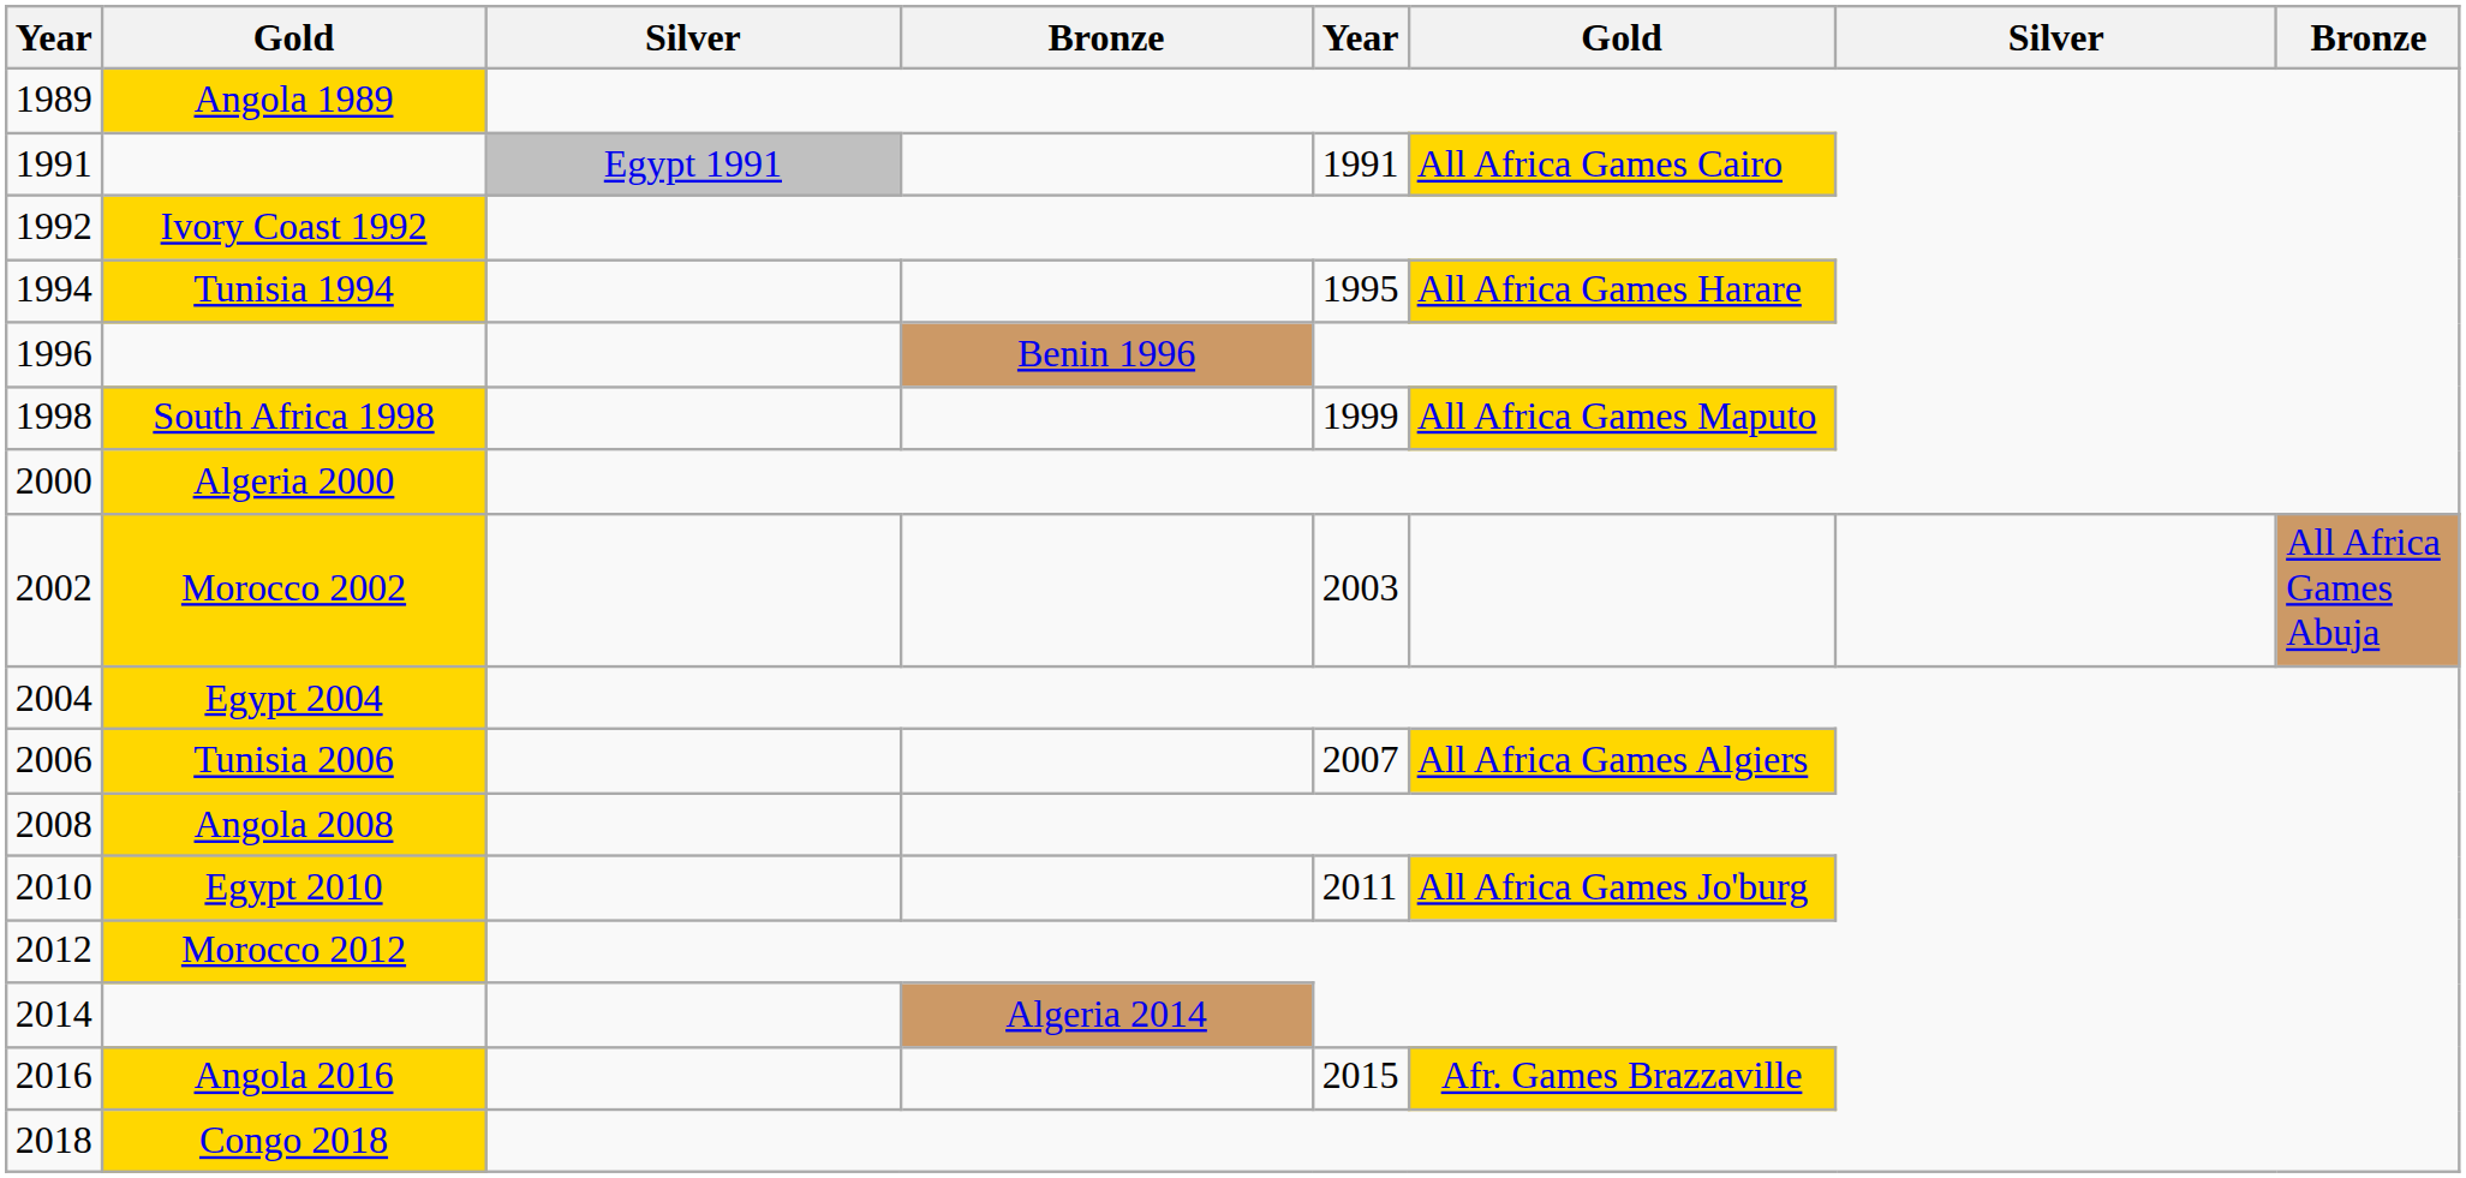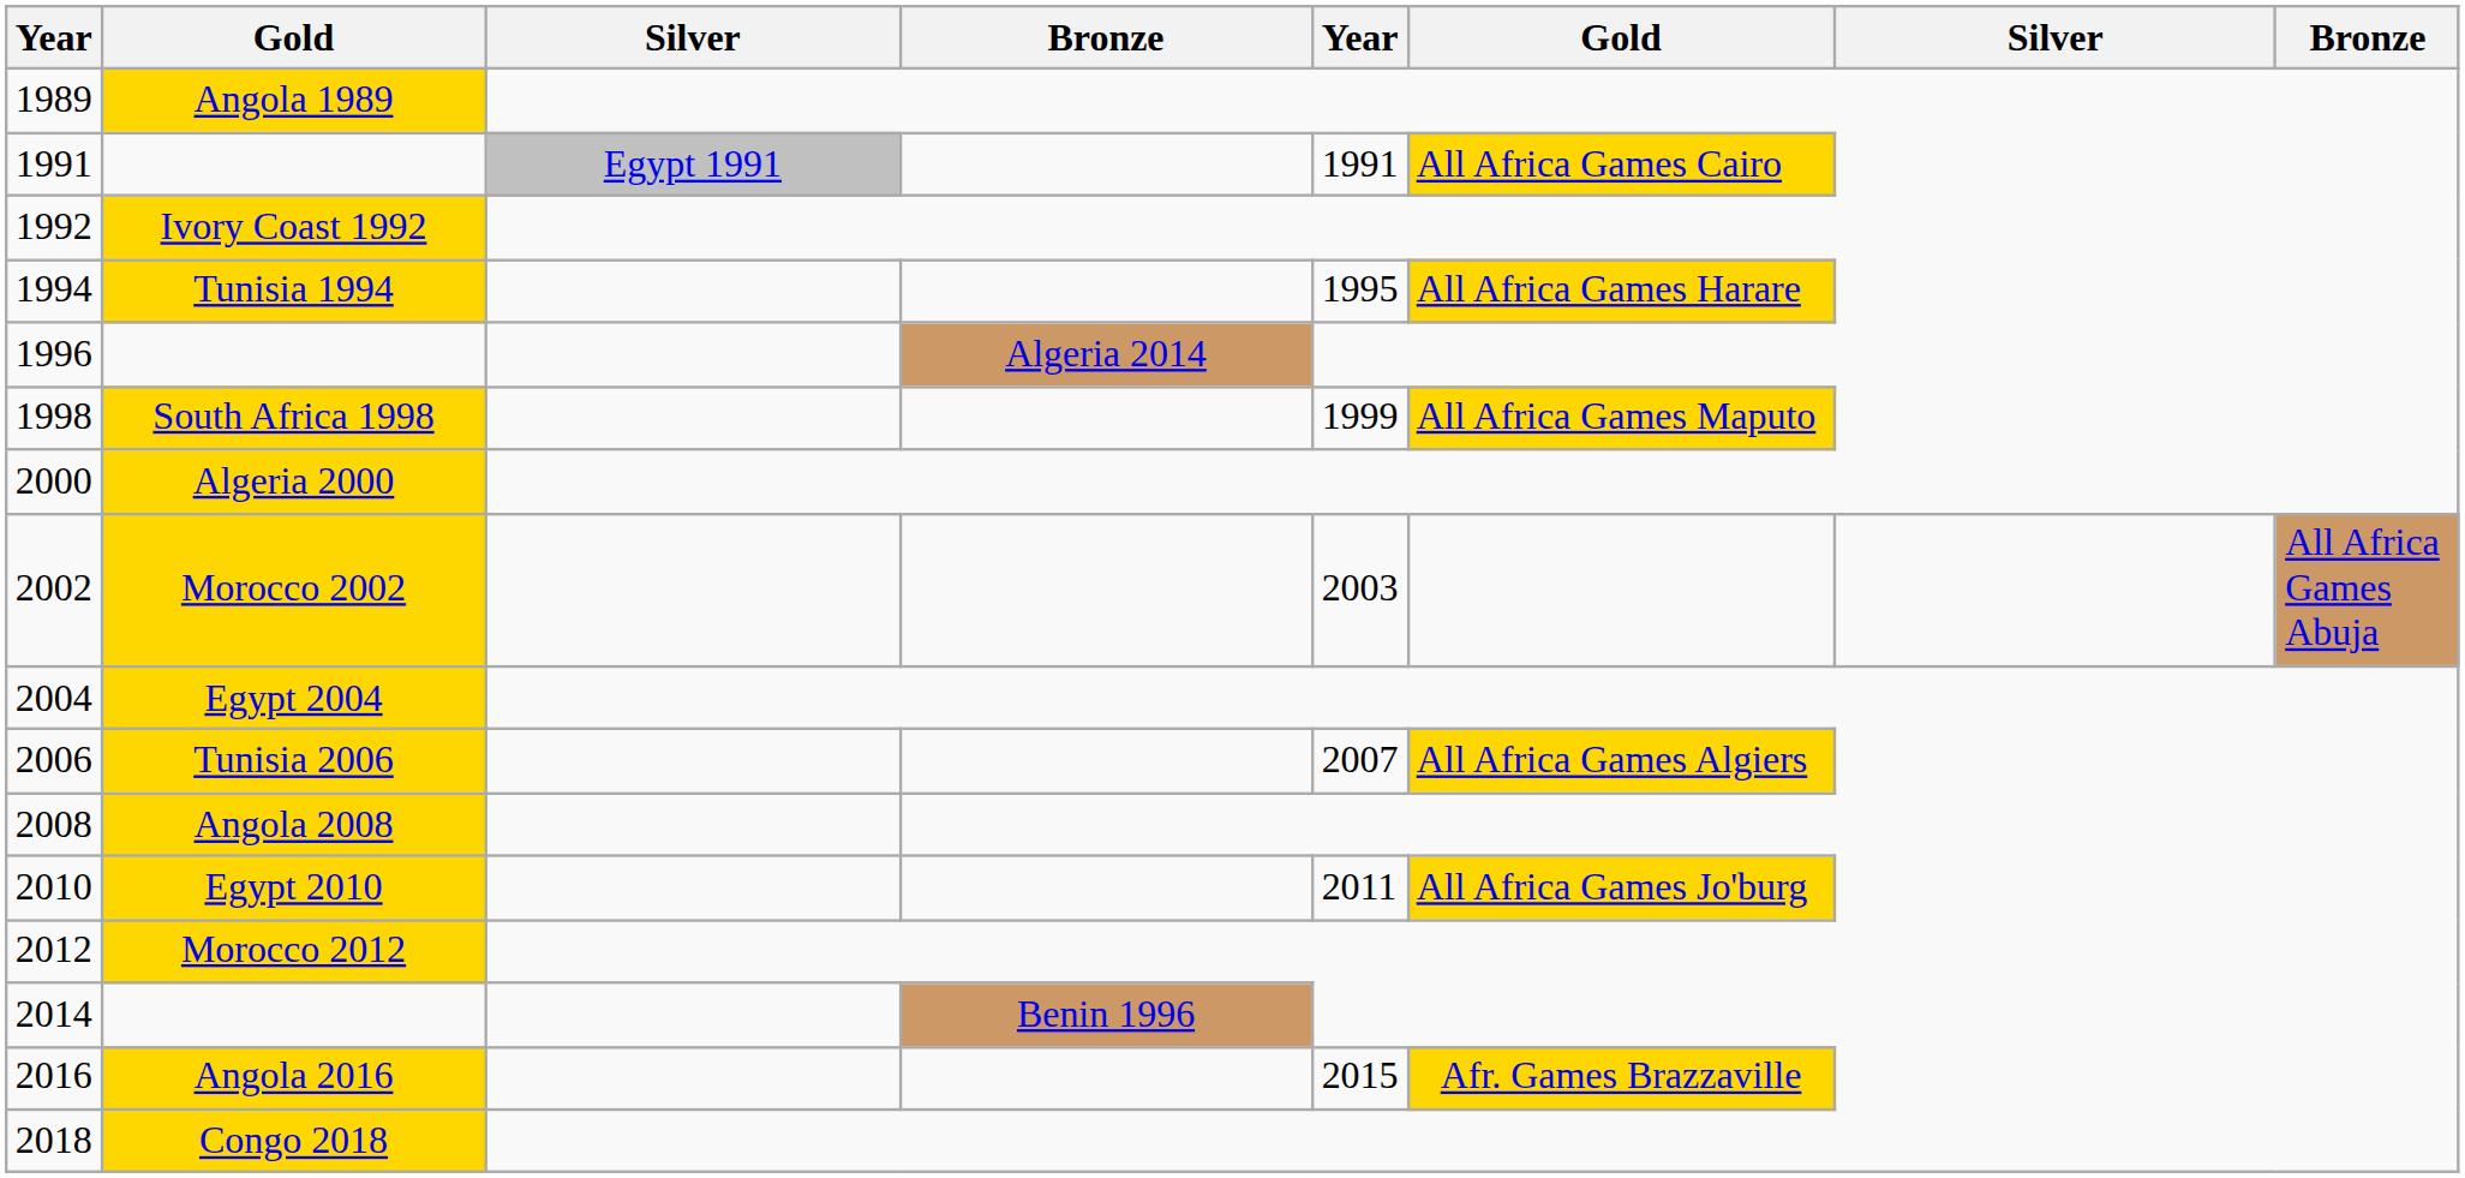 <table class="wikitable" style="text-align:left; font-size:85%">
 <tr>
 <th>Year</th>
 <th width="130">Gold</th>
 <th width="140">Silver</th>
 <th width="140">Bronze</th>
 <th>Year</th>
 <th width="145">Gold</th>
 <th width="150">Silver</th>
 <th>Bronze</th>
 </tr>
 <tr>
 <td>1989</td>
 <td align=center style="background:gold;"><a href='#'>Angola 1989</a></td>
 </tr>
 <tr>
 <td>1991</td>
 <td></td>
 <td align=center style="background:silver;"><a href='#'>Egypt 1991</a></td>
 <td></td>
 <td>1991</td>
 <td style="background:gold;"><a href='#'>All Africa Games Cairo</a></td>
 </tr>
 <tr>
 <td>1992</td>
 <td align=center style="background:gold;"><a href='#'>Ivory Coast 1992</a></td>
 </tr>
 <tr>
 <td>1994</td>
 <td align=center style="background:gold;"><a href='#'>Tunisia 1994</a></td>
 <td></td>
 <td></td>
 <td>1995</td>
 <td style="background:gold;"><a href='#'>All Africa Games Harare</a></td>
 </tr>
 <tr>
 <td>1996</td>
 <td></td>
 <td></td>
-<td align=center style="background:#cc9966;"><a href='#'>Benin 1996</a></td>
+<td align=center  style="background:#cc9966;"><a href='#'>Algeria 2014</a></td>
 </tr>
 <tr>
 <td>1998</td>
 <td align=center style="background:gold;"><a href='#'>South Africa 1998</a></td>
 <td></td>
 <td></td>
 <td>1999</td>
 <td style="background:gold;"><a href='#'>All Africa Games Maputo</a></td>
 </tr>
 <tr>
 <td>2000</td>
 <td align=center style="background:gold;"><a href='#'>Algeria 2000</a></td>
 </tr>
 <tr>
 <td>2002</td>
 <td align=center style="background:gold;"><a href='#'>Morocco 2002</a></td>
 <td></td>
 <td></td>
 <td>2003</td>
 <td></td>
 <td></td>
 <td style="background:#cc9966;"><a href='#'>All Africa Games Abuja</a></td>
 </tr>
 <tr>
 <td>2004</td>
 <td align=center style="background:gold;"><a href='#'>Egypt 2004</a></td>
 </tr>
 <tr>
 <td>2006</td>
 <td align=center style="background:gold;"><a href='#'>Tunisia 2006</a></td>
 <td></td>
 <td></td>
 <td>2007</td>
 <td style="background:gold;"><a href='#'>All Africa Games Algiers</a></td>
 </tr>
 <tr>
 <td>2008</td>
 <td align=center style="background:gold;"><a href='#'>Angola 2008</a></td>
 <td></td>
 </tr>
 <tr>
 <td>2010</td>
 <td align=center style="background:gold;"><a href='#'>Egypt 2010</a></td>
 <td></td>
 <td></td>
 <td>2011</td>
 <td style="background:gold;"><a href='#'>All Africa Games Jo'burg</a></td>
 </tr>
 <tr>
 <td>2012</td>
 <td align=center  style="background:gold;"><a href='#'>Morocco 2012</a></td>
 </tr>
 <tr>
 <td>2014</td>
 <td></td>
 <td></td>
-<td align=center  style="background:#cc9966;"><a href='#'>Algeria 2014</a></td>
+<td align=center style="background:#cc9966;"><a href='#'>Benin 1996</a></td>
 </tr>
 <tr>
 <td>2016</td>
 <td align=center  style="background:gold;"><a href='#'>Angola 2016</a></td>
 <td></td>
 <td></td>
 <td>2015</td>
 <td align=center style="background:gold;"><a href='#'>Afr. Games Brazzaville</a></td>
 </tr>
 <tr>
 <td>2018</td>
 <td align=center  style="background:gold;"><a href='#'>Congo 2018</a></td>
 </tr>
 </table>
